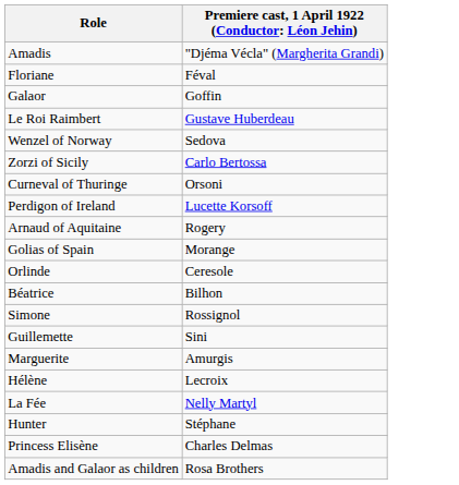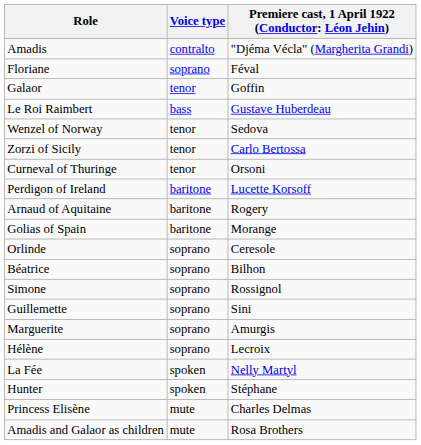 <table class="wikitable">
 <tr>
 <th>Role</th>
+<th><a href='#'>Voice type</a></th>
 <th>Premiere cast, 1 April 1922<br>(<a href='#'>Conductor</a>: <a href='#'>Léon Jehin</a>)</th>
 </tr>
 <tr>
 <td>Amadis</td>
+<td><a href='#'>contralto</a></td>
 <td>"Djéma Vécla" (<a href='#'>Margherita Grandi</a>)</td>
 </tr>
 <tr>
 <td>Floriane</td>
+<td><a href='#'>soprano</a></td>
 <td>Féval</td>
 </tr>
 <tr>
 <td>Galaor</td>
+<td><a href='#'>tenor</a></td>
 <td>Goffin</td>
 </tr>
 <tr>
 <td>Le Roi Raimbert</td>
+<td><a href='#'>bass</a></td>
 <td><a href='#'>Gustave Huberdeau</a></td>
 </tr>
 <tr>
 <td>Wenzel of Norway</td>
+<td>tenor</td>
 <td>Sedova</td>
 </tr>
 <tr>
 <td>Zorzi of Sicily</td>
+<td>tenor</td>
 <td><a href='#'>Carlo Bertossa</a></td>
 </tr>
 <tr>
 <td>Curneval of Thuringe</td>
+<td>tenor</td>
 <td>Orsoni</td>
 </tr>
 <tr>
 <td>Perdigon of Ireland</td>
+<td><a href='#'>baritone</a></td>
 <td><a href='#'>Lucette Korsoff</a></td>
 </tr>
 <tr>
 <td>Arnaud of Aquitaine</td>
+<td>baritone</td>
 <td>Rogery</td>
 </tr>
 <tr>
 <td>Golias of Spain</td>
+<td>baritone</td>
 <td>Morange</td>
 </tr>
 <tr>
 <td>Orlinde</td>
+<td>soprano</td>
 <td>Ceresole</td>
 </tr>
 <tr>
 <td>Béatrice</td>
+<td>soprano</td>
 <td>Bilhon</td>
 </tr>
 <tr>
 <td>Simone</td>
+<td>soprano</td>
 <td>Rossignol</td>
 </tr>
 <tr>
 <td>Guillemette</td>
+<td>soprano</td>
 <td>Sini</td>
 </tr>
 <tr>
 <td>Marguerite</td>
+<td>soprano</td>
 <td>Amurgis</td>
 </tr>
 <tr>
 <td>Hélène</td>
+<td>soprano</td>
 <td>Lecroix</td>
 </tr>
 <tr>
 <td>La Fée</td>
+<td>spoken</td>
 <td><a href='#'>Nelly Martyl</a></td>
 </tr>
 <tr>
 <td>Hunter</td>
+<td>spoken</td>
 <td>Stéphane</td>
 </tr>
 <tr>
 <td>Princess Elisène</td>
+<td>mute</td>
 <td>Charles Delmas</td>
 </tr>
 <tr>
 <td>Amadis and Galaor as children</td>
+<td>mute</td>
 <td>Rosa Brothers</td>
 </tr>
 </table>
